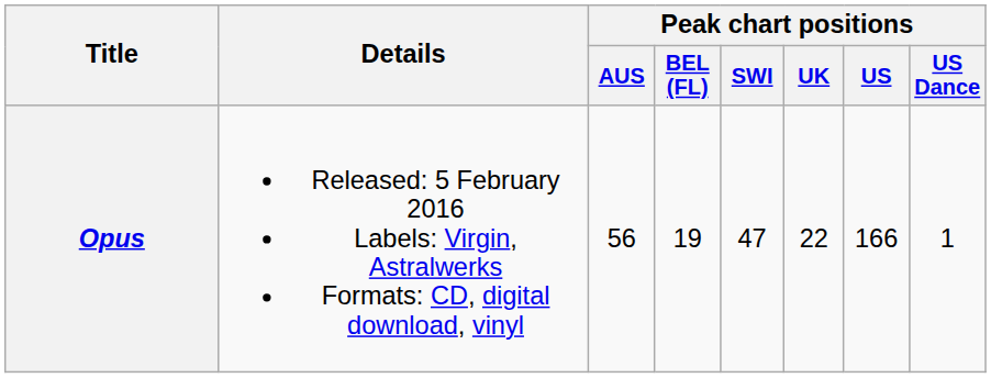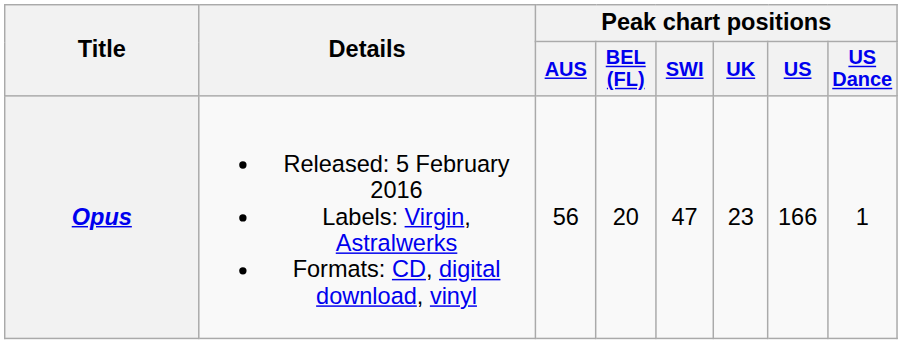 <table class="wikitable plainrowheaders" style="text-align:center;">
 <tr>
 <th scope="col" rowspan="2" style="width:13em">Title</th>
 <th scope="col" rowspan="2" style="width:20em">Details</th>
 <th scope="col" colspan="6">Peak chart positions</th>
 </tr>
 <tr>
 <th scope="col" style="width:3em;font-size:85%;"><a href='#'>AUS</a><br></th>
 <th scope="col" style="width:3em;font-size:85%;"><a href='#'>BEL<br>(FL)</a><br></th>
 <th scope="col" style="width:3em;font-size:85%;"><a href='#'>SWI</a><br></th>
 <th scope="col" style="width:3em;font-size:85%;"><a href='#'>UK</a><br></th>
 <th scope="col" style="width:3em;font-size:85%;"><a href='#'>US</a><br></th>
 <th scope="col" style="width:3em;font-size:85%;"><a href='#'>US<br>Dance</a><br></th>
 </tr>
 <tr>
 <th scope="row"><em><a href='#'>Opus</a></em></th>
 <td><br><ul><li>Released: 5 February 2016</li><li>Labels: <a href='#'>Virgin</a>, <a href='#'>Astralwerks</a></li><li>Formats: <a href='#'>CD</a>, <a href='#'>digital download</a>, <a href='#'>vinyl</a></li></ul></td>
 <td>56</td>
-<td>19</td>
+<td>20</td>
 <td>47</td>
-<td>22</td>
+<td>23</td>
 <td>166</td>
 <td>1</td>
 </tr>
 </table>
